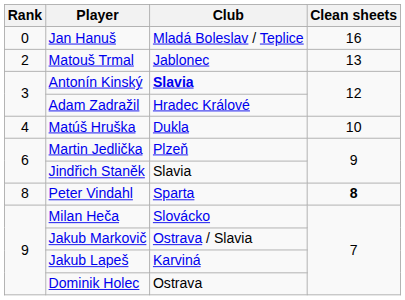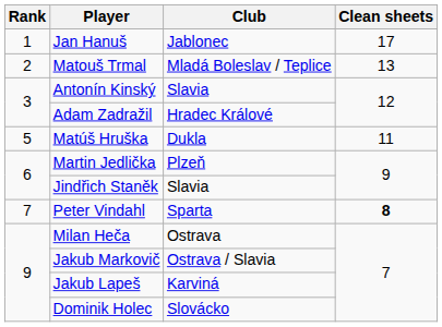 <table class="wikitable" style="text-align:center">
 <tr>
 <th>Rank</th>
 <th>Player</th>
 <th>Club</th>
 <th>Clean sheets</th>
 </tr>
 <tr>
-<td>0</td>
+<td>1</td>
 <td align="left"> <a href='#'>Jan Hanuš</a></td>
-<td align="left"><a href='#'>Mladá Boleslav</a> / <a href='#'>Teplice</a></td>
-<td>16</td>
+<td align="left"><a href='#'>Jablonec</a></td>
+<td>17</td>
 </tr>
 <tr>
 <td>2</td>
 <td align="left"> <a href='#'>Matouš Trmal</a></td>
-<td align="left"><a href='#'>Jablonec</a></td>
+<td align="left"><a href='#'>Mladá Boleslav</a> / <a href='#'>Teplice</a></td>
 <td>13</td>
 </tr>
 <tr>
 <td rowspan=2>3</td>
 <td align="left"> <a href='#'>Antonín Kinský</a></td>
-<td align="left"><strong><a href='#'>Slavia</a></strong></td>
+<td align="left"><a href='#'>Slavia</a></td>
 <td rowspan=2>12</td>
 </tr>
 <tr>
 <td align="left"> <a href='#'>Adam Zadražil</a></td>
 <td align="left"><a href='#'>Hradec Králové</a></td>
 </tr>
 <tr>
-<td>4</td>
+<td>5</td>
 <td align="left"> <a href='#'>Matúš Hruška</a></td>
 <td align="left"><a href='#'>Dukla</a></td>
-<td>10</td>
+<td>11</td>
 </tr>
 <tr>
 <td rowspan=2>6</td>
 <td align="left"> <a href='#'>Martin Jedlička</a></td>
 <td align="left"><a href='#'>Plzeň</a></td>
 <td rowspan=2>9</td>
 </tr>
 <tr>
 <td align="left"> <a href='#'>Jindřich Staněk</a></td>
 <td align="left">Slavia</td>
 </tr>
 <tr>
-<td>8</td>
+<td>7</td>
 <td align="left"> <a href='#'>Peter Vindahl</a></td>
 <td align="left"><a href='#'>Sparta</a></td>
 <td><strong>8</strong></td>
 </tr>
 <tr>
 <td rowspan=4>9</td>
 <td align="left"> <a href='#'>Milan Heča</a></td>
-<td align="left"><a href='#'>Slovácko</a></td>
+<td align="left">Ostrava</td>
 <td rowspan=4>7</td>
 </tr>
 <tr>
 <td align="left"> <a href='#'>Jakub Markovič</a></td>
 <td align="left"><a href='#'>Ostrava</a> / Slavia</td>
 </tr>
 <tr>
 <td align="left"> <a href='#'>Jakub Lapeš</a></td>
 <td align="left"><a href='#'>Karviná</a></td>
 </tr>
 <tr>
 <td align="left"> <a href='#'>Dominik Holec</a></td>
-<td align="left">Ostrava</td>
+<td align="left"><a href='#'>Slovácko</a></td>
 </tr>
 </table>
